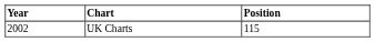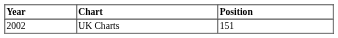 <table border=1 cellspacing=0 cellpadding=2 width="550">
 <tr>
 <th align="left" valign="top">Year</th>
 <th align="left" valign="top">Chart</th>
 <th align="left" valign="top">Position</th>
 </tr>
 <tr>
 <td align="left" valign="top">2002</td>
 <td align="left" valign="top">UK Charts</td>
-<td align="left" valign="top">115</td>
+<td align="left" valign="top">151</td>
 </tr>
 <tr>
 </tr>
 </table>
